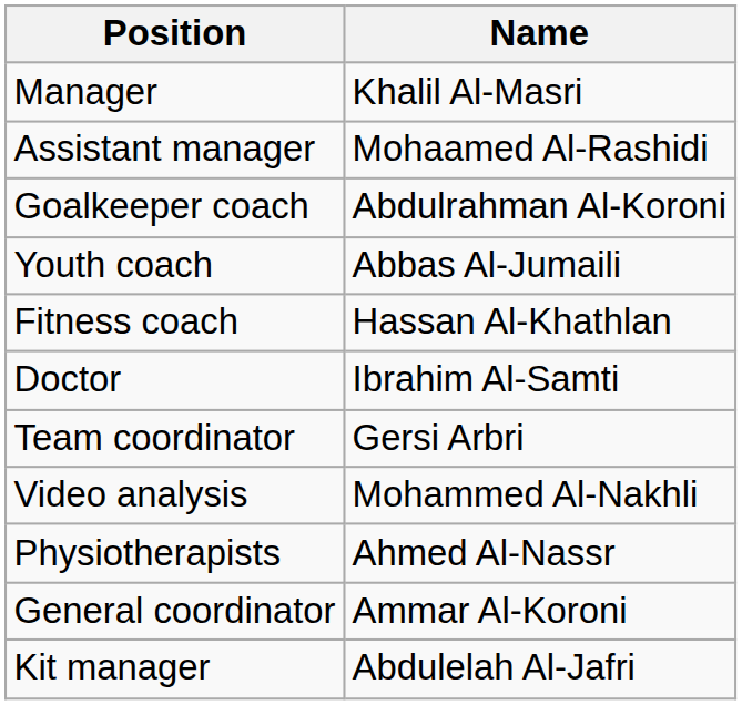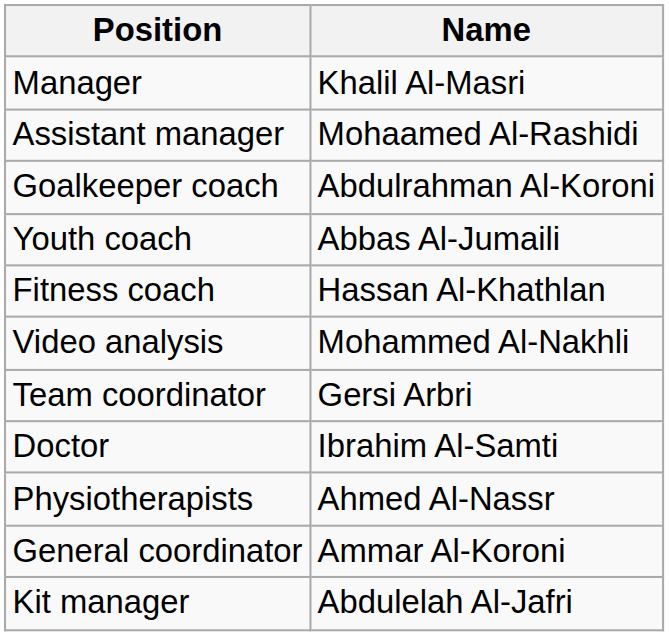 <table class="wikitable">
 <tr>
 <th>Position</th>
 <th>Name</th>
 </tr>
 <tr>
 <td>Manager</td>
 <td> Khalil Al-Masri</td>
 </tr>
 <tr>
 <td>Assistant manager</td>
 <td> Mohaamed Al-Rashidi</td>
 </tr>
 <tr>
 <td>Goalkeeper coach</td>
 <td> Abdulrahman Al-Koroni</td>
 </tr>
 <tr>
 <td>Youth coach</td>
 <td>  Abbas Al-Jumaili</td>
 </tr>
 <tr>
 <td>Fitness coach</td>
 <td> Hassan Al-Khathlan</td>
 </tr>
 <tr>
-<td>Doctor</td>
-<td> Ibrahim Al-Samti</td>
+<td>Video analysis</td>
+<td> Mohammed Al-Nakhli</td>
 </tr>
 <tr>
 <td>Team coordinator</td>
 <td> Gersi Arbri</td>
 </tr>
 <tr>
-<td>Video analysis</td>
-<td> Mohammed Al-Nakhli</td>
+<td>Doctor</td>
+<td> Ibrahim Al-Samti</td>
 </tr>
 <tr>
 <td>Physiotherapists</td>
 <td>  Ahmed Al-Nassr</td>
 </tr>
 <tr>
 <td>General coordinator</td>
 <td> Ammar Al-Koroni</td>
 </tr>
 <tr>
 <td>Kit manager</td>
 <td> Abdulelah Al-Jafri</td>
 </tr>
 </table>
